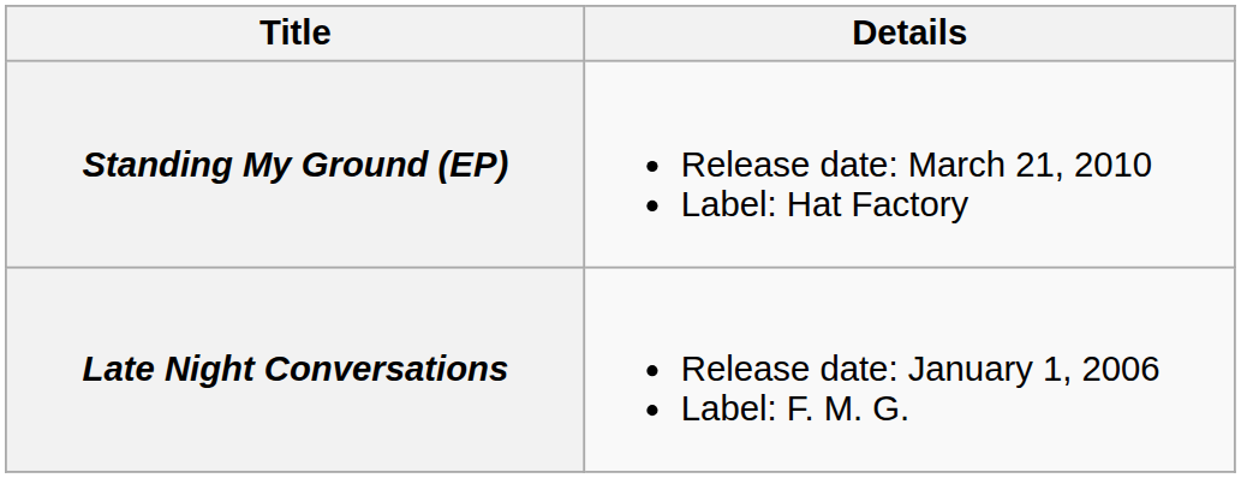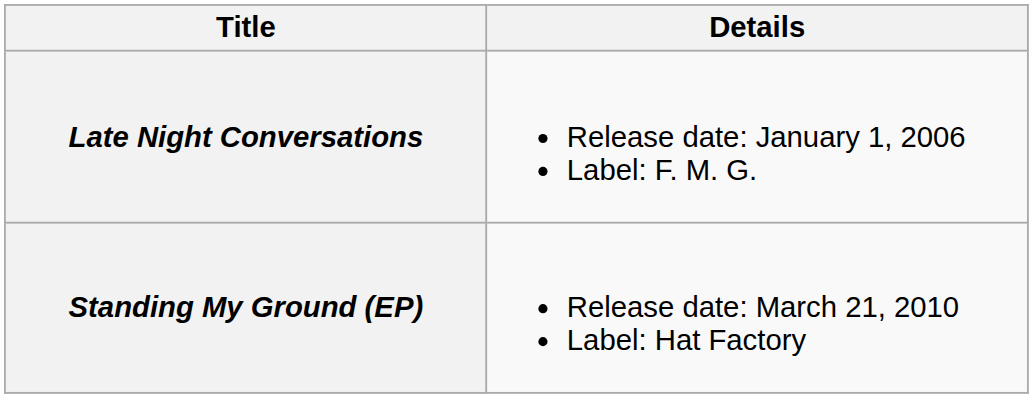 <table class="wikitable plainrowheaders">
 <tr>
 <th style="width:16em;">Title</th>
 <th style="width:18em;">Details</th>
 </tr>
 <tr>
+<th scope="row"><em>Late Night Conversations</em></th>
+<td><br><ul><li>Release date: January 1, 2006</li><li>Label: F. M. G.</li></ul></td>
+</tr>
+<tr>
 <th scope="row"><em>Standing My Ground (EP)</em></th>
 <td><br><ul><li>Release date: March 21, 2010</li><li>Label: Hat Factory</li></ul></td>
 </tr>
-<tr>
-<th scope="row"><em>Late Night Conversations</em></th>
-<td><br><ul><li>Release date: January 1, 2006</li><li>Label: F. M. G.</li></ul></td>
-</tr>
 </table>
